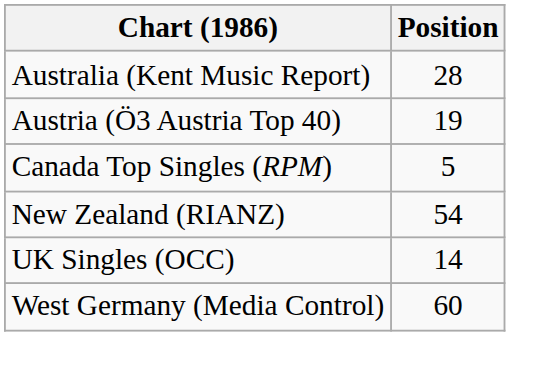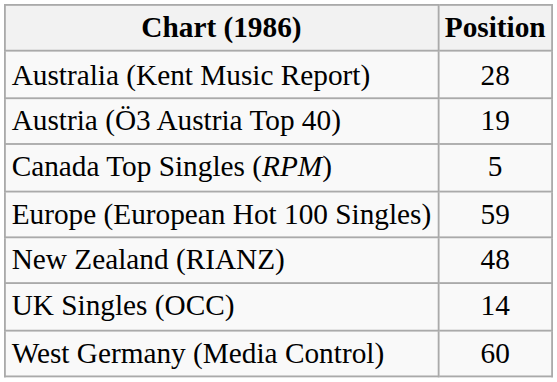 <table class="wikitable sortable">
 <tr>
 <th>Chart (1986)</th>
 <th>Position</th>
 </tr>
 <tr>
 <td>Australia (Kent Music Report)</td>
 <td style="text-align:center;">28</td>
 </tr>
 <tr>
 <td>Austria (Ö3 Austria Top 40)</td>
 <td style="text-align:center;">19</td>
 </tr>
 <tr>
 <td>Canada Top Singles (<em>RPM</em>)</td>
 <td style="text-align:center;">5</td>
 </tr>
 <tr>
+<td>Europe (European Hot 100 Singles)</td>
+<td style="text-align:center;">59</td>
+</tr>
+<tr>
 <td>New Zealand (RIANZ)</td>
-<td style="text-align:center;">54</td>
+<td style="text-align:center;">48</td>
 </tr>
 <tr>
 <td>UK Singles (OCC)</td>
 <td style="text-align:center;">14</td>
 </tr>
 <tr>
 <td>West Germany (Media Control)</td>
 <td style="text-align:center;">60</td>
 </tr>
 </table>
